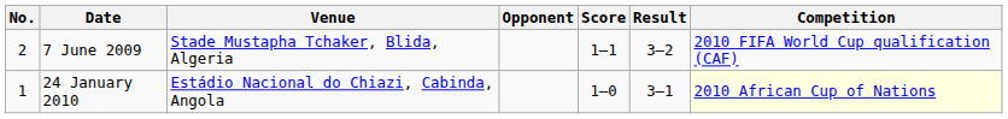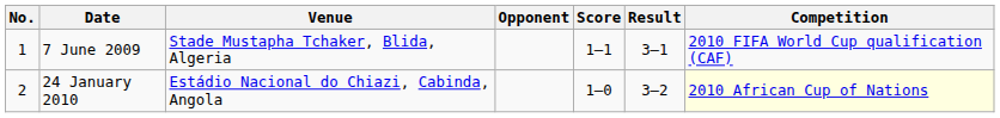 <table class="wikitable sortable">
 <tr>
 <th scope="col">No.</th>
 <th scope="col">Date</th>
 <th scope="col">Venue</th>
 <th scope="col">Opponent</th>
 <th scope="col">Score</th>
 <th scope="col">Result</th>
 <th scope="col">Competition</th>
 </tr>
 <tr>
-<td align="center">2</td>
+<td align="center">1</td>
 <td>7 June 2009</td>
 <td><a href='#'>Stade Mustapha Tchaker</a>, <a href='#'>Blida</a>, Algeria</td>
 <td></td>
 <td align="center">1–1</td>
-<td align="center">3–2</td>
+<td align="center">3–1</td>
 <td><a href='#'>2010 FIFA World Cup qualification (CAF)</a></td>
 </tr>
 <tr>
-<td align="center">1</td>
+<td align="center">2</td>
 <td>24 January 2010</td>
 <td><a href='#'>Estádio Nacional do Chiazi</a>, <a href='#'>Cabinda</a>, Angola</td>
 <td></td>
 <td align="center">1–0</td>
-<td align="center">3–1</td>
+<td align="center">3–2</td>
 <td style="background: lightyellow;"><a href='#'>2010 African Cup of Nations</a></td>
 </tr>
 </table>
